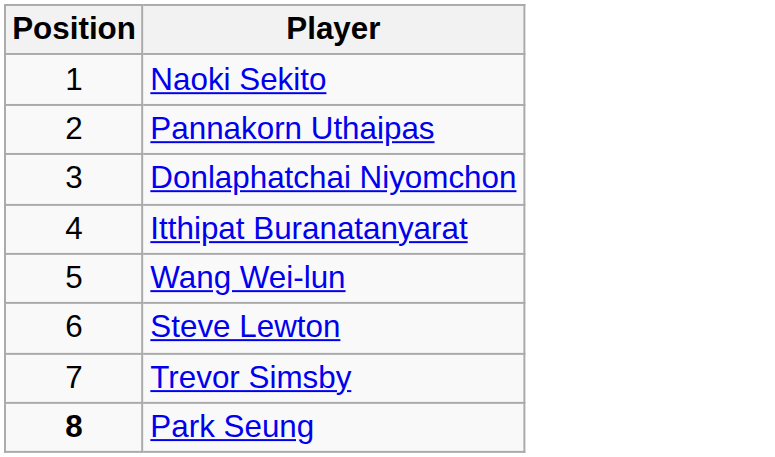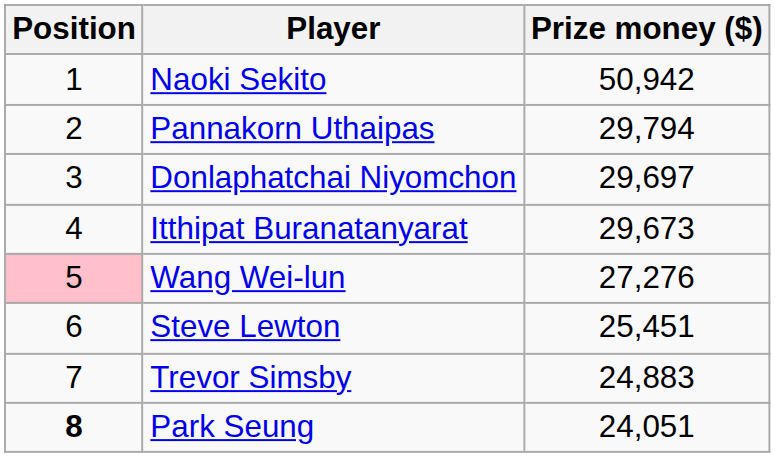 <table class="wikitable">
 <tr>
 <th>Position</th>
 <th>Player</th>
+<th>Prize money ($)</th>
 </tr>
 <tr>
 <td align=center>1</td>
 <td> <a href='#'>Naoki Sekito</a></td>
+<td align=center>50,942</td>
 </tr>
 <tr>
 <td align=center>2</td>
 <td> <a href='#'>Pannakorn Uthaipas</a></td>
+<td align=center>29,794</td>
 </tr>
 <tr>
 <td align=center>3</td>
 <td> <a href='#'>Donlaphatchai Niyomchon</a></td>
+<td align=center>29,697</td>
 </tr>
 <tr>
 <td align=center>4</td>
 <td> <a href='#'>Itthipat Buranatanyarat</a></td>
+<td align=center>29,673</td>
 </tr>
 <tr>
-<td align=center>5</td>
+<td align=center style="background: pink;">5</td>
 <td> <a href='#'>Wang Wei-lun</a></td>
+<td align=center>27,276</td>
 </tr>
 <tr>
 <td align=center>6</td>
 <td> <a href='#'>Steve Lewton</a></td>
+<td align=center>25,451</td>
 </tr>
 <tr>
 <td align=center>7</td>
 <td> <a href='#'>Trevor Simsby</a></td>
+<td align=center>24,883</td>
 </tr>
 <tr>
 <td align=center><strong>8</strong></td>
 <td> <a href='#'>Park Seung</a></td>
+<td align=center>24,051</td>
 </tr>
 </table>
